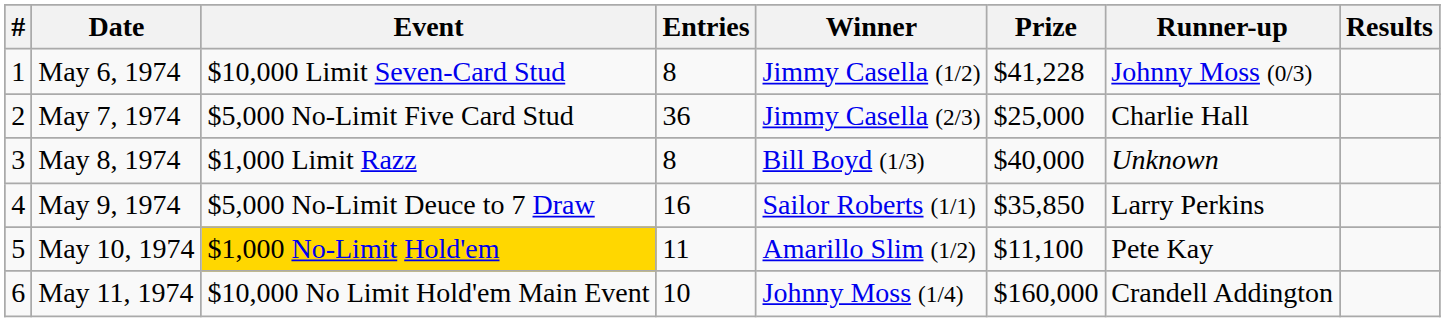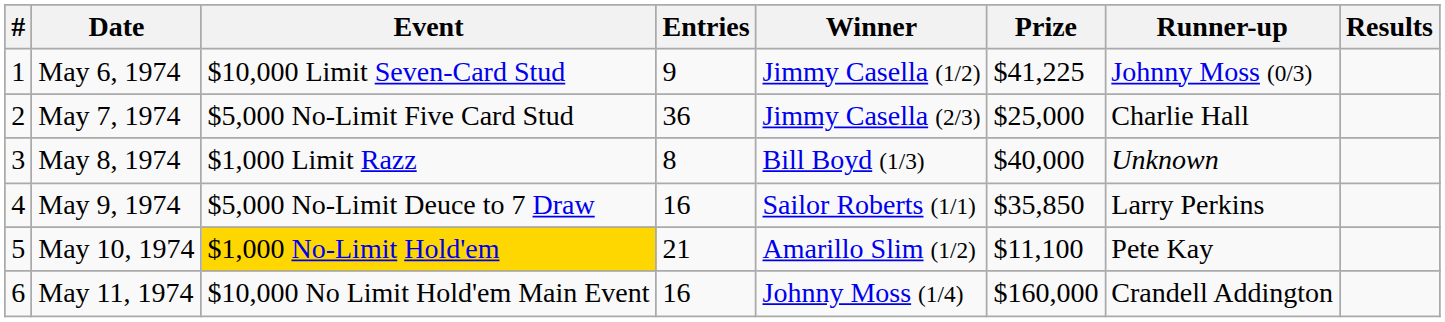 <table class="wikitable sortable">
 <tr>
 <th>#</th>
 <th>Date</th>
 <th bgcolor="#FFEBAD">Event</th>
 <th>Entries</th>
 <th bgcolor="#FFEBAD">Winner</th>
 <th bgcolor="#FFEBAD">Prize</th>
 <th bgcolor="#FFEBAD">Runner-up</th>
 <th>Results</th>
 </tr>
 <tr>
 <td>1</td>
 <td>May 6, 1974</td>
 <td>$10,000 Limit <a href='#'>Seven-Card Stud</a></td>
-<td>8</td>
+<td>9</td>
 <td><a href='#'>Jimmy Casella</a> <small>(1/2)</small></td>
-<td>$41,228</td>
+<td>$41,225</td>
 <td><a href='#'>Johnny Moss</a> <small>(0/3)</small></td>
 <td></td>
 </tr>
 <tr>
 <td>2</td>
 <td>May 7, 1974</td>
 <td>$5,000 No-Limit Five Card Stud</td>
 <td>36</td>
 <td><a href='#'>Jimmy Casella</a> <small>(2/3)</small></td>
 <td>$25,000</td>
 <td>Charlie Hall</td>
 <td></td>
 </tr>
 <tr>
 <td>3</td>
 <td>May 8, 1974</td>
 <td>$1,000 Limit <a href='#'>Razz</a></td>
 <td>8</td>
 <td><a href='#'>Bill Boyd</a> <small>(1/3)</small></td>
 <td>$40,000</td>
 <td><em>Unknown</em></td>
 <td></td>
 </tr>
 <tr>
 <td>4</td>
 <td>May 9, 1974</td>
 <td>$5,000 No-Limit Deuce to 7 <a href='#'>Draw</a></td>
 <td>16</td>
 <td><a href='#'>Sailor Roberts</a> <small>(1/1)</small></td>
 <td>$35,850</td>
 <td>Larry Perkins</td>
 <td></td>
 </tr>
 <tr>
 <td>5</td>
 <td>May 10, 1974</td>
 <td style="background: gold;">$1,000 <a href='#'>No-Limit</a> <a href='#'>Hold'em</a></td>
-<td>11</td>
+<td>21</td>
 <td><a href='#'>Amarillo Slim</a> <small>(1/2)</small></td>
 <td>$11,100</td>
 <td>Pete Kay</td>
 <td></td>
 </tr>
 <tr>
 <td>6</td>
 <td>May 11, 1974</td>
 <td>$10,000 No Limit Hold'em Main Event</td>
-<td>10</td>
+<td>16</td>
 <td><a href='#'>Johnny Moss</a> <small>(1/4)</small></td>
 <td>$160,000</td>
 <td>Crandell Addington</td>
 <td></td>
 </tr>
 </table>
